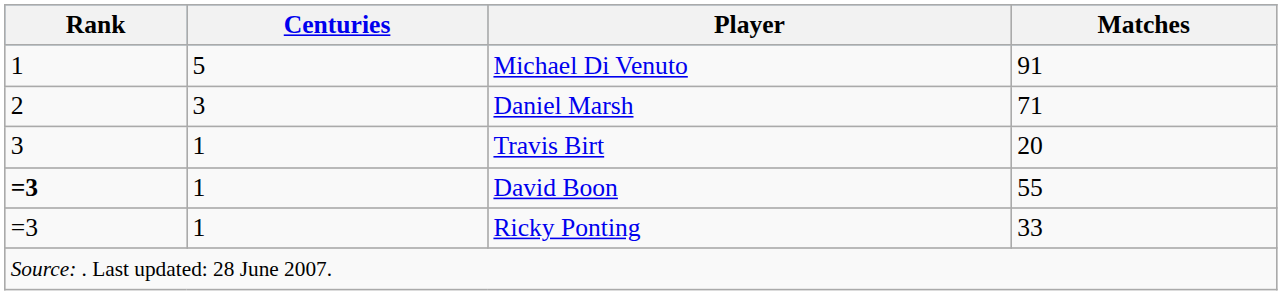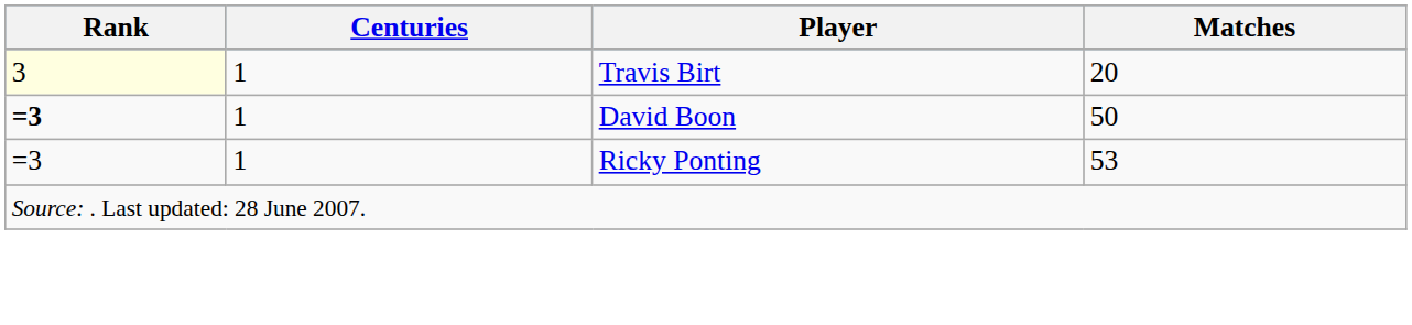 <table class="wikitable" width=90%>
 <tr bgcolor=#87cefa>
 <th>Rank</th>
 <th><a href='#'>Centuries</a></th>
 <th>Player</th>
 <th>Matches</th>
 </tr>
 <tr>
-<td>1</td>
-<td>5</td>
-<td><a href='#'>Michael Di Venuto</a></td>
-<td>91</td>
-</tr>
-<tr>
-<td>2</td>
-<td>3</td>
-<td><a href='#'>Daniel Marsh</a></td>
-<td>71</td>
-</tr>
-<tr>
-<td>3</td>
+<td style="background: lightyellow;">3</td>
 <td>1</td>
 <td><a href='#'>Travis Birt</a></td>
 <td>20</td>
 </tr>
 <tr>
 <td><strong>=3</strong></td>
 <td>1</td>
 <td><a href='#'>David Boon</a></td>
-<td>55</td>
+<td>50</td>
 </tr>
 <tr>
 <td>=3</td>
 <td>1</td>
 <td><a href='#'>Ricky Ponting</a></td>
-<td>33</td>
+<td>53</td>
 </tr>
 <tr>
 <td colspan=4><small><em>Source: </em>. Last updated: 28 June 2007.</small></td>
 </tr>
 </table>
